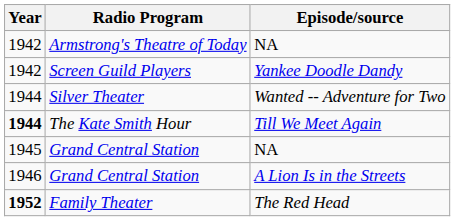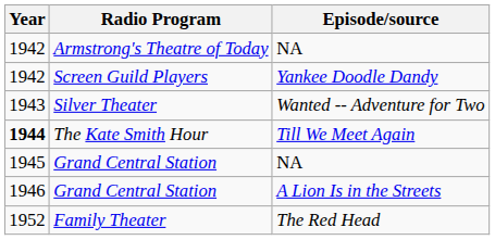 <table class="wikitable">
 <tr>
 <th>Year</th>
 <th>Radio Program</th>
 <th>Episode/source</th>
 </tr>
 <tr>
 <td>1942</td>
 <td><em><a href='#'>Armstrong's Theatre of Today</a></em></td>
 <td>NA</td>
 </tr>
 <tr>
 <td>1942</td>
 <td><em><a href='#'>Screen Guild Players</a></em></td>
 <td><em><a href='#'>Yankee Doodle Dandy</a></em></td>
 </tr>
 <tr>
-<td>1944</td>
+<td>1943</td>
 <td><em><a href='#'>Silver Theater</a></em></td>
 <td><em>Wanted -- Adventure for Two</em></td>
 </tr>
 <tr>
 <td><strong>1944</strong></td>
 <td><em>The <a href='#'>Kate Smith</a> Hour</em></td>
 <td><em><a href='#'>Till We Meet Again</a></em></td>
 </tr>
 <tr>
 <td>1945</td>
 <td><em><a href='#'>Grand Central Station</a></em></td>
 <td>NA</td>
 </tr>
 <tr>
 <td>1946</td>
 <td><em><a href='#'>Grand Central Station</a></em></td>
 <td><em><a href='#'>A Lion Is in the Streets</a></em></td>
 </tr>
 <tr>
-<td><strong>1952</strong></td>
+<td>1952</td>
 <td><em><a href='#'>Family Theater</a></em></td>
 <td><em>The Red Head</em></td>
 </tr>
 </table>
